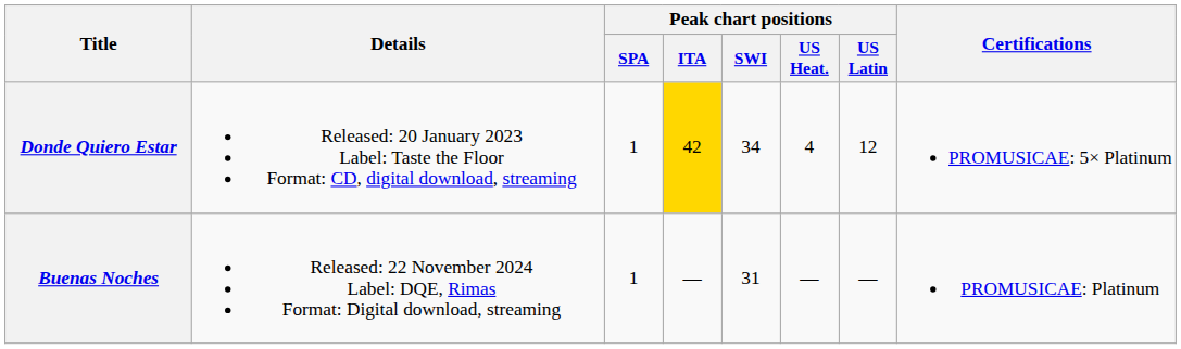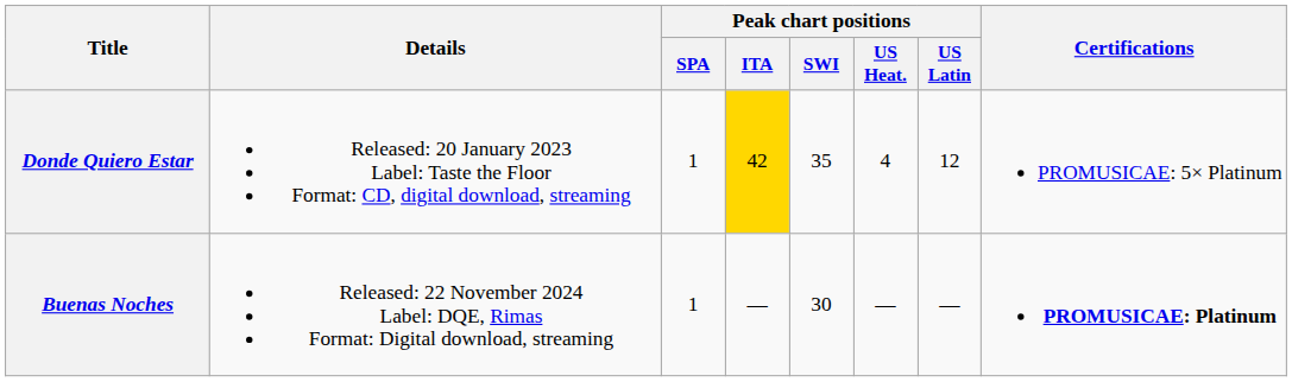 <table class="wikitable plainrowheaders" style="text-align:center">
 <tr>
 <th scope="col" rowspan="2" style="width:9.5em">Title</th>
 <th scope="col" rowspan="2" style="width:21.5em">Details</th>
 <th scope="col" colspan="5">Peak chart positions</th>
 <th scope="col" rowspan="2"><a href='#'>Certifications</a></th>
 </tr>
 <tr>
 <th scope="col" style="width:3em;font-size:90%"><a href='#'>SPA</a><br></th>
 <th scope="col" style="width:3em;font-size:90%;"><a href='#'>ITA</a><br></th>
 <th scope="col" style="width:3em;font-size:90%;"><a href='#'>SWI</a><br></th>
 <th scope="col" style="width:3em;font-size:90%"><a href='#'>US<br>Heat.</a><br></th>
 <th scope="col" style="width:3em;font-size:90%"><a href='#'>US<br>Latin</a><br></th>
 </tr>
 <tr>
 <th scope="row"><em><a href='#'>Donde Quiero Estar</a></em></th>
 <td><br><ul><li>Released: 20 January 2023</li><li>Label: Taste the Floor</li><li>Format: <a href='#'>CD</a>, <a href='#'>digital download</a>, <a href='#'>streaming</a></li></ul></td>
 <td>1</td>
 <td style="background: gold;">42</td>
-<td>34</td>
+<td>35</td>
 <td>4</td>
 <td>12</td>
 <td><br><ul><li><a href='#'>PROMUSICAE</a>: 5× Platinum</li></ul></td>
 </tr>
 <tr>
 <th scope="row"><em><a href='#'>Buenas Noches</a></em></th>
 <td><br><ul><li>Released: 22 November 2024</li><li>Label: DQE, <a href='#'>Rimas</a></li><li>Format: Digital download, streaming</li></ul></td>
 <td>1</td>
 <td>—</td>
-<td>31</td>
+<td>30</td>
 <td>—</td>
 <td>—</td>
-<td><br><ul><li><a href='#'>PROMUSICAE</a>: Platinum</li></ul></td>
+<td><strong><br><ul><li><a href='#'>PROMUSICAE</a>: Platinum</li></ul></strong></td>
 </tr>
 </table>
